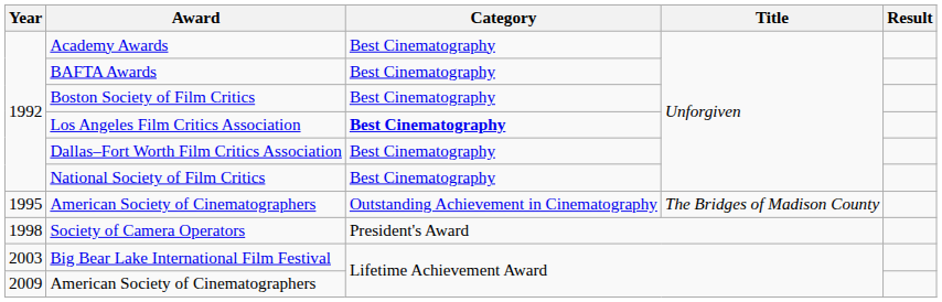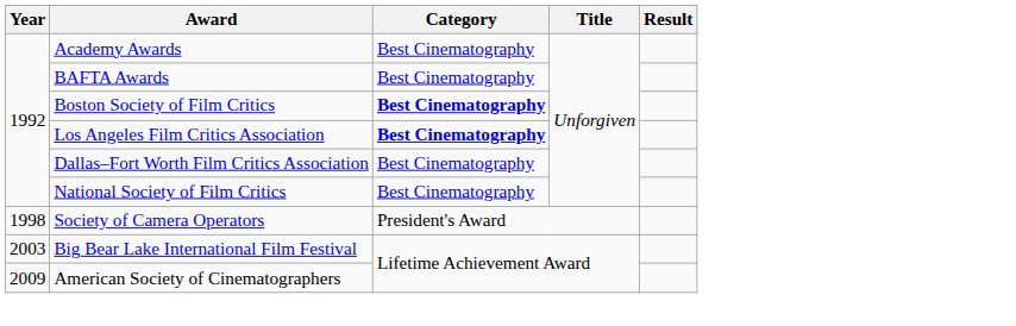 <table class="wikitable">
 <tr>
 <th>Year</th>
 <th>Award</th>
 <th>Category</th>
 <th>Title</th>
 <th>Result</th>
 </tr>
 <tr>
 <td rowspan=6>1992</td>
 <td><a href='#'>Academy Awards</a></td>
 <td><a href='#'>Best Cinematography</a></td>
 <td rowspan=6><em>Unforgiven</em></td>
 <td></td>
 </tr>
 <tr>
 <td><a href='#'>BAFTA Awards</a></td>
 <td><a href='#'>Best Cinematography</a></td>
 <td></td>
 </tr>
 <tr>
 <td><a href='#'>Boston Society of Film Critics</a></td>
-<td><a href='#'>Best Cinematography</a></td>
+<td><strong><a href='#'>Best Cinematography</a></strong></td>
 <td></td>
 </tr>
 <tr>
 <td><a href='#'>Los Angeles Film Critics Association</a></td>
 <td><strong><a href='#'>Best Cinematography</a></strong></td>
 <td></td>
 </tr>
 <tr>
 <td><a href='#'>Dallas–Fort Worth Film Critics Association</a></td>
 <td><a href='#'>Best Cinematography</a></td>
 <td></td>
 </tr>
 <tr>
 <td><a href='#'>National Society of Film Critics</a></td>
 <td><a href='#'>Best Cinematography</a></td>
-<td></td>
-</tr>
-<tr>
-<td>1995</td>
-<td><a href='#'>American Society of Cinematographers</a></td>
-<td><a href='#'>Outstanding Achievement in Cinematography</a></td>
-<td><em>The Bridges of Madison County</em></td>
 <td></td>
 </tr>
 <tr>
 <td>1998</td>
 <td><a href='#'>Society of Camera Operators</a></td>
 <td colspan=2>President's Award</td>
 <td></td>
 </tr>
 <tr>
 <td>2003</td>
 <td><a href='#'>Big Bear Lake International Film Festival</a></td>
 <td colspan=2 rowspan=2>Lifetime Achievement Award</td>
 <td></td>
 </tr>
 <tr>
 <td>2009</td>
 <td>American Society of Cinematographers</td>
 <td></td>
 </tr>
 </table>
